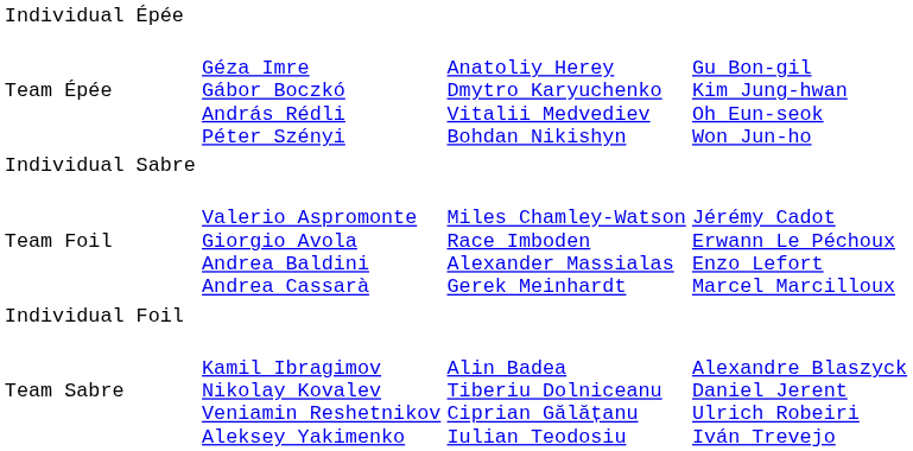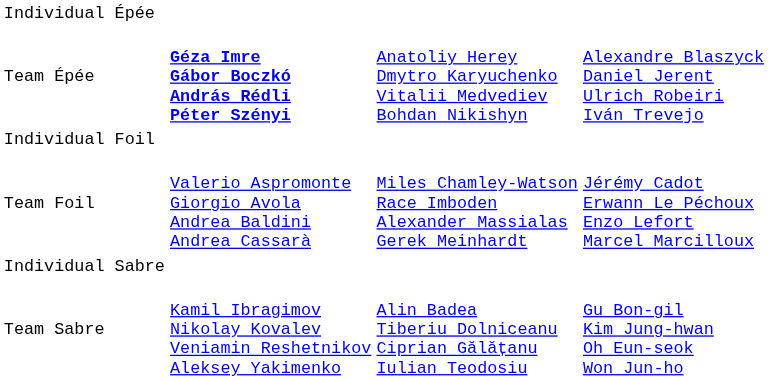 <table>
 <tr>
 <td>Individual Épée <br></td>
 <td></td>
 <td></td>
 <td><br></td>
 </tr>
 <tr>
 <td>Team Épée <br></td>
-<td><br><a href='#'>Géza Imre</a><br><a href='#'>Gábor Boczkó</a><br><a href='#'>András Rédli</a><br><a href='#'>Péter Szényi</a></td>
+<td><strong><br><a href='#'>Géza Imre</a><br><a href='#'>Gábor Boczkó</a><br><a href='#'>András Rédli</a><br><a href='#'>Péter Szényi</a></strong></td>
 <td><br><a href='#'>Anatoliy Herey</a><br><a href='#'>Dmytro Karyuchenko</a><br><a href='#'>Vitalii Medvediev</a><br><a href='#'>Bohdan Nikishyn</a></td>
-<td><br><a href='#'>Gu Bon-gil</a><br><a href='#'>Kim Jung-hwan</a><br><a href='#'>Oh Eun-seok</a><br><a href='#'>Won Jun-ho</a></td>
+<td><br><a href='#'>Alexandre Blaszyck</a><br><a href='#'>Daniel Jerent</a><br><a href='#'>Ulrich Robeiri</a><br><a href='#'>Iván Trevejo</a></td>
 </tr>
 <tr>
-<td>Individual Sabre <br></td>
+<td>Individual Foil <br></td>
 <td></td>
 <td></td>
 <td><br></td>
 </tr>
 <tr>
 <td>Team Foil<br></td>
 <td><br><a href='#'>Valerio Aspromonte</a><br><a href='#'>Giorgio Avola</a><br><a href='#'>Andrea Baldini</a><br><a href='#'>Andrea Cassarà</a></td>
 <td><br><a href='#'>Miles Chamley-Watson</a><br><a href='#'>Race Imboden</a><br><a href='#'>Alexander Massialas</a><br><a href='#'>Gerek Meinhardt</a></td>
 <td><br><a href='#'>Jérémy Cadot</a><br><a href='#'>Erwann Le Péchoux</a><br><a href='#'>Enzo Lefort</a><br><a href='#'>Marcel Marcilloux</a></td>
 </tr>
 <tr>
-<td>Individual Foil <br></td>
+<td>Individual Sabre <br></td>
 <td></td>
 <td></td>
 <td><br></td>
 </tr>
 <tr>
 <td>Team Sabre <br></td>
 <td><br><a href='#'>Kamil Ibragimov</a><br><a href='#'>Nikolay Kovalev</a><br><a href='#'>Veniamin Reshetnikov</a><br><a href='#'>Aleksey Yakimenko</a></td>
 <td><br><a href='#'>Alin Badea</a><br><a href='#'>Tiberiu Dolniceanu</a><br><a href='#'>Ciprian Gălățanu</a><br><a href='#'>Iulian Teodosiu</a></td>
-<td><br><a href='#'>Alexandre Blaszyck</a><br><a href='#'>Daniel Jerent</a><br><a href='#'>Ulrich Robeiri</a><br><a href='#'>Iván Trevejo</a></td>
+<td><br><a href='#'>Gu Bon-gil</a><br><a href='#'>Kim Jung-hwan</a><br><a href='#'>Oh Eun-seok</a><br><a href='#'>Won Jun-ho</a></td>
 </tr>
 </table>
